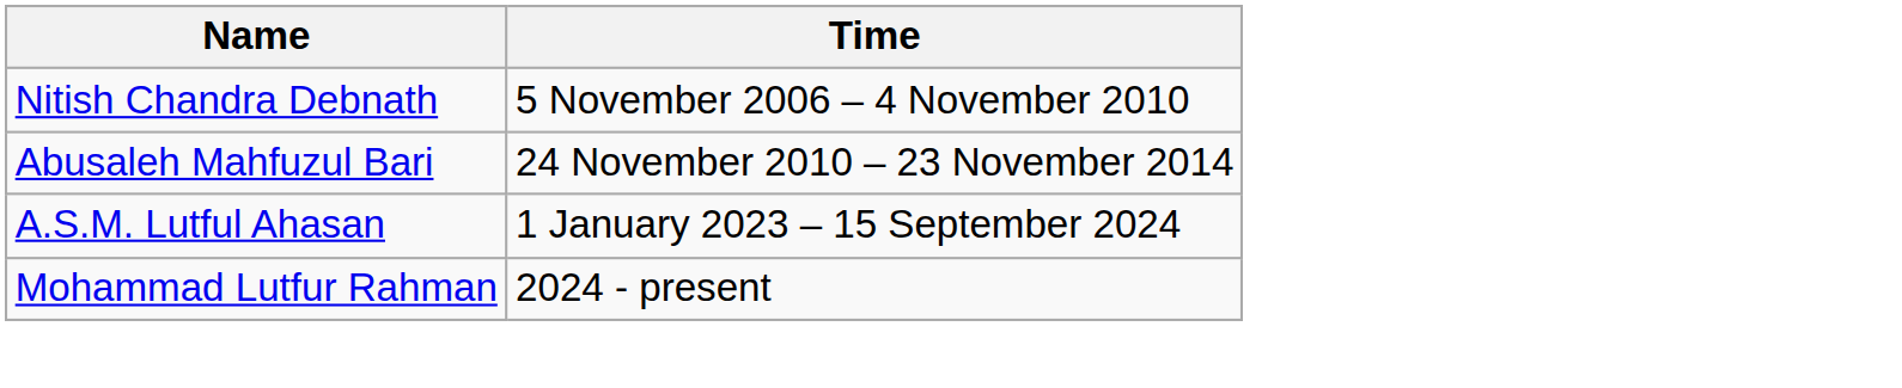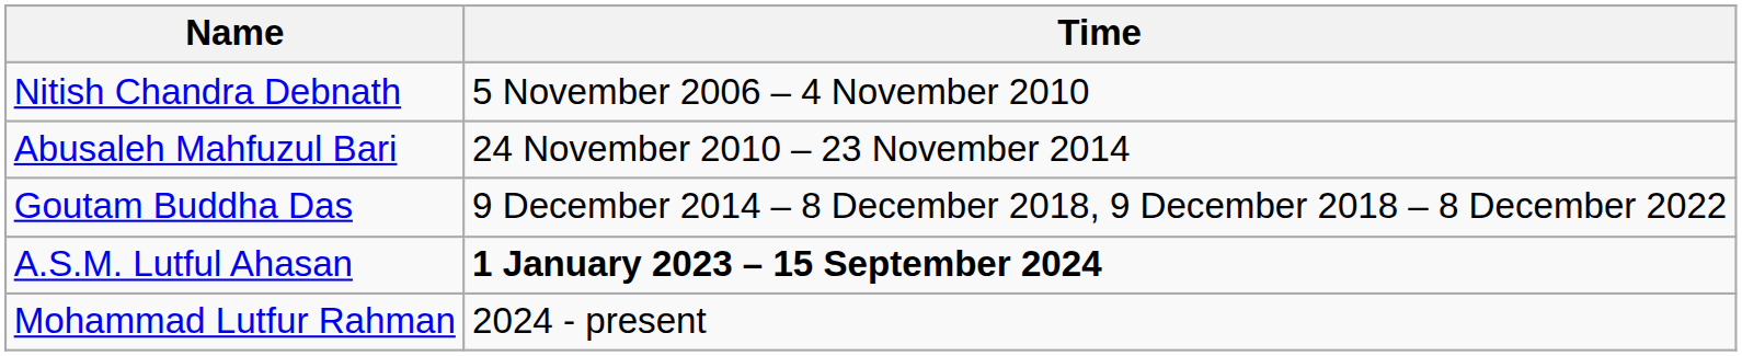 <table class="wikitable">
 <tr>
 <th>Name</th>
 <th>Time</th>
 </tr>
 <tr>
 <td><a href='#'>Nitish Chandra Debnath</a></td>
 <td>5 November 2006 – 4 November 2010</td>
 </tr>
 <tr>
 <td><a href='#'>Abusaleh Mahfuzul Bari</a></td>
 <td>24 November 2010 – 23 November 2014</td>
 </tr>
 <tr>
+<td><a href='#'>Goutam Buddha Das</a></td>
+<td>9 December 2014 – 8 December 2018, 9 December 2018 – 8 December 2022</td>
+</tr>
+<tr>
 <td><a href='#'>A.S.M. Lutful Ahasan</a></td>
-<td>1 January 2023 – 15 September 2024</td>
+<td><strong>1 January 2023 – 15 September 2024</strong></td>
 </tr>
 <tr>
 <td><a href='#'>Mohammad Lutfur Rahman</a></td>
 <td>2024 - present</td>
 </tr>
 </table>
